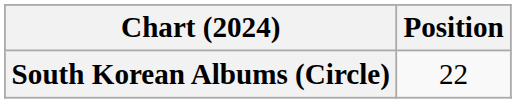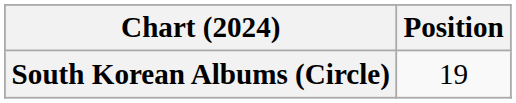 <table class="wikitable plainrowheaders" style="text-align:center">
 <tr>
 <th scope="col">Chart (2024)</th>
 <th scope="col">Position</th>
 </tr>
 <tr>
 <th scope="row">South Korean Albums (Circle)</th>
-<td>22</td>
+<td>19</td>
 </tr>
 </table>
